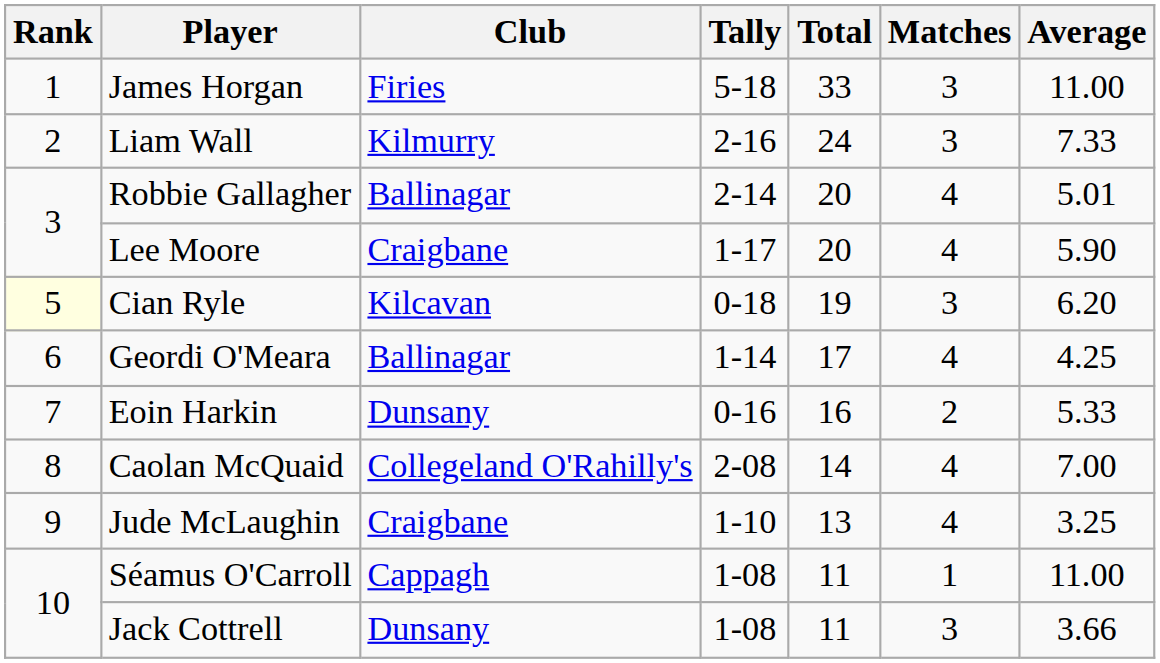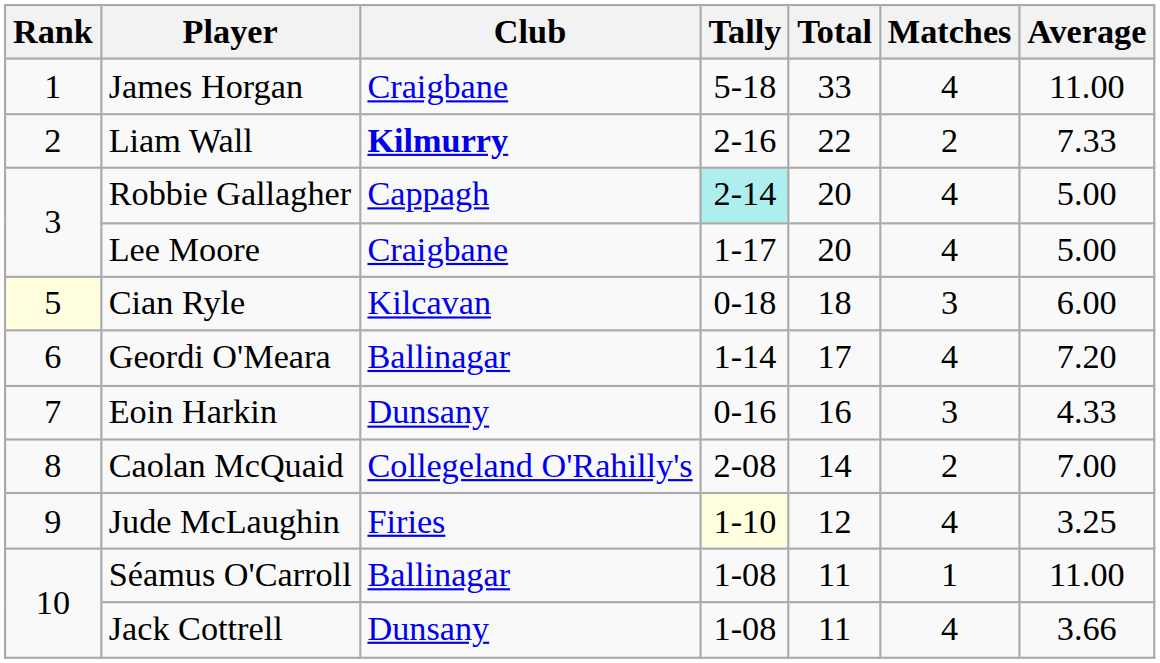 <table class="wikitable">
 <tr>
 <th>Rank</th>
 <th>Player</th>
 <th>Club</th>
 <th>Tally</th>
 <th>Total</th>
 <th>Matches</th>
 <th>Average</th>
 </tr>
 <tr>
 <td rowspan="1" style="text-align:center;">1</td>
 <td>James Horgan</td>
-<td><a href='#'>Firies</a></td>
+<td><a href='#'>Craigbane</a></td>
 <td align=center>5-18</td>
 <td align=center>33</td>
-<td align=center>3</td>
+<td align=center>4</td>
 <td align=center>11.00</td>
 </tr>
 <tr>
 <td rowspan="1" style="text-align:center;">2</td>
 <td>Liam Wall</td>
-<td><a href='#'>Kilmurry</a></td>
+<td><strong><a href='#'>Kilmurry</a></strong></td>
 <td align=center>2-16</td>
-<td align=center>24</td>
-<td align=center>3</td>
+<td align=center>22</td>
+<td align=center>2</td>
 <td align=center>7.33</td>
 </tr>
 <tr>
 <td rowspan="2" style="text-align:center;">3</td>
 <td>Robbie Gallagher</td>
-<td><a href='#'>Ballinagar</a></td>
-<td align=center>2-14</td>
+<td><a href='#'>Cappagh</a></td>
+<td align=center style="background: paleturquoise;">2-14</td>
 <td align=center>20</td>
 <td align=center>4</td>
-<td align=center>5.01</td>
+<td align=center>5.00</td>
 </tr>
 <tr>
 <td>Lee Moore</td>
 <td><a href='#'>Craigbane</a></td>
 <td align=center>1-17</td>
 <td align=center>20</td>
 <td align=center>4</td>
-<td align=center>5.90</td>
+<td align=center>5.00</td>
 </tr>
 <tr>
 <td rowspan="1" style="background: lightyellow; text-align:center;">5</td>
 <td>Cian Ryle</td>
 <td><a href='#'>Kilcavan</a></td>
 <td align=center>0-18</td>
-<td align=center>19</td>
+<td align=center>18</td>
 <td align=center>3</td>
-<td align=center>6.20</td>
+<td align=center>6.00</td>
 </tr>
 <tr>
 <td rowspan="1" style="text-align:center;">6</td>
 <td>Geordi O'Meara</td>
 <td><a href='#'>Ballinagar</a></td>
 <td align=center>1-14</td>
 <td align=center>17</td>
 <td align=center>4</td>
-<td align=center>4.25</td>
+<td align=center>7.20</td>
 </tr>
 <tr>
 <td rowspan="1" style="text-align:center;">7</td>
 <td>Eoin Harkin</td>
 <td><a href='#'>Dunsany</a></td>
 <td align=center>0-16</td>
 <td align=center>16</td>
-<td align=center>2</td>
-<td align=center>5.33</td>
+<td align=center>3</td>
+<td align=center>4.33</td>
 </tr>
 <tr>
 <td rowspan="1" style="text-align:center;">8</td>
 <td>Caolan McQuaid</td>
 <td><a href='#'>Collegeland O'Rahilly's</a></td>
 <td align=center>2-08</td>
 <td align=center>14</td>
-<td align=center>4</td>
+<td align=center>2</td>
 <td align=center>7.00</td>
 </tr>
 <tr>
 <td rowspan="1" style="text-align:center;">9</td>
 <td>Jude McLaughin</td>
-<td><a href='#'>Craigbane</a></td>
-<td align=center>1-10</td>
-<td align=center>13</td>
+<td><a href='#'>Firies</a></td>
+<td align=center style="background: lightyellow;">1-10</td>
+<td align=center>12</td>
 <td align=center>4</td>
 <td align=center>3.25</td>
 </tr>
 <tr>
 <td rowspan="2" style="text-align:center;">10</td>
 <td>Séamus O'Carroll</td>
-<td><a href='#'>Cappagh</a></td>
+<td><a href='#'>Ballinagar</a></td>
 <td align=center>1-08</td>
 <td align=center>11</td>
 <td align=center>1</td>
 <td align=center>11.00</td>
 </tr>
 <tr>
 <td>Jack Cottrell</td>
 <td><a href='#'>Dunsany</a></td>
 <td align=center>1-08</td>
 <td align=center>11</td>
-<td align=center>3</td>
+<td align=center>4</td>
 <td align=center>3.66</td>
 </tr>
 </table>
